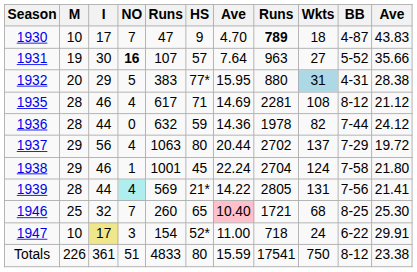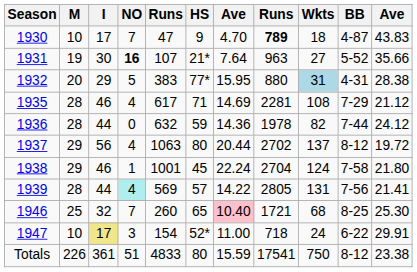 <table class="wikitable" style="text-align: center;">
 <tr>
 <th>Season</th>
 <th>M</th>
 <th>I</th>
 <th>NO</th>
 <th>Runs</th>
 <th>HS</th>
 <th>Ave</th>
 <th>Runs</th>
 <th>Wkts</th>
 <th>BB</th>
 <th>Ave</th>
 </tr>
 <tr>
 <td><a href='#'>1930</a></td>
 <td>10</td>
 <td>17</td>
 <td>7</td>
 <td>47</td>
 <td>9</td>
 <td>4.70</td>
 <td><strong>789</strong></td>
 <td>18</td>
 <td>4-87</td>
 <td>43.83</td>
 </tr>
 <tr>
 <td><a href='#'>1931</a></td>
 <td>19</td>
 <td>30</td>
 <td><strong>16</strong></td>
 <td>107</td>
-<td>57</td>
+<td>21*</td>
 <td>7.64</td>
 <td>963</td>
 <td>27</td>
 <td>5-52</td>
 <td>35.66</td>
 </tr>
 <tr>
 <td><a href='#'>1932</a></td>
 <td>20</td>
 <td>29</td>
 <td>5</td>
 <td>383</td>
 <td>77*</td>
 <td>15.95</td>
 <td>880</td>
 <td style="background: lightblue;">31</td>
 <td>4-31</td>
 <td>28.38</td>
 </tr>
 <tr>
 <td><a href='#'>1935</a></td>
 <td>28</td>
 <td>46</td>
 <td>4</td>
 <td>617</td>
 <td>71</td>
 <td>14.69</td>
 <td>2281</td>
 <td>108</td>
-<td>8-12</td>
+<td>7-29</td>
 <td>21.12</td>
 </tr>
 <tr>
 <td><a href='#'>1936</a></td>
 <td>28</td>
 <td>44</td>
 <td>0</td>
 <td>632</td>
 <td>59</td>
 <td>14.36</td>
 <td>1978</td>
 <td>82</td>
 <td>7-44</td>
 <td>24.12</td>
 </tr>
 <tr>
 <td><a href='#'>1937</a></td>
 <td>29</td>
 <td>56</td>
 <td>4</td>
 <td>1063</td>
 <td>80</td>
 <td>20.44</td>
 <td>2702</td>
 <td>137</td>
-<td>7-29</td>
+<td>8-12</td>
 <td>19.72</td>
 </tr>
 <tr>
 <td><a href='#'>1938</a></td>
 <td>29</td>
 <td>46</td>
 <td>1</td>
 <td>1001</td>
 <td>45</td>
 <td>22.24</td>
 <td>2704</td>
 <td>124</td>
 <td>7-58</td>
 <td>21.80</td>
 </tr>
 <tr>
 <td><a href='#'>1939</a></td>
 <td>28</td>
 <td>44</td>
 <td style="background: paleturquoise;">4</td>
 <td>569</td>
-<td>21*</td>
+<td>57</td>
 <td>14.22</td>
 <td>2805</td>
 <td>131</td>
 <td>7-56</td>
 <td>21.41</td>
 </tr>
 <tr>
 <td><a href='#'>1946</a></td>
 <td>25</td>
 <td>32</td>
 <td>7</td>
 <td>260</td>
 <td>65</td>
 <td style="background: pink;">10.40</td>
 <td>1721</td>
 <td>68</td>
 <td>8-25</td>
 <td>25.30</td>
 </tr>
 <tr>
 <td><a href='#'>1947</a></td>
 <td>10</td>
 <td style="background: khaki;">17</td>
 <td>3</td>
 <td>154</td>
 <td>52*</td>
 <td>11.00</td>
 <td>718</td>
 <td>24</td>
 <td>6-22</td>
 <td>29.91</td>
 </tr>
 <tr>
 <td>Totals</td>
 <td>226</td>
 <td>361</td>
 <td>51</td>
 <td>4833</td>
 <td>80</td>
 <td>15.59</td>
 <td>17541</td>
 <td>750</td>
 <td>8-12</td>
 <td>23.38</td>
 </tr>
 </table>
